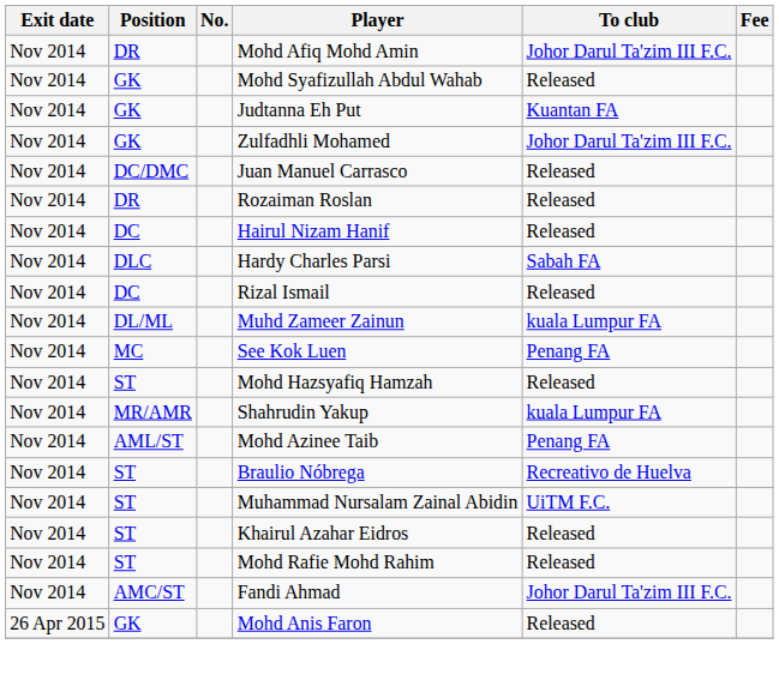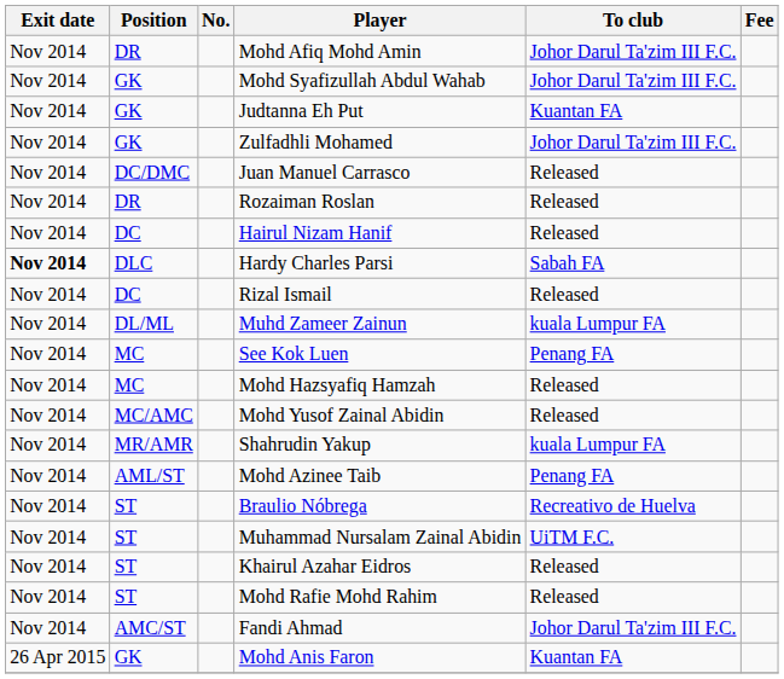 <table class="wikitable sortable">
 <tr>
 <th>Exit date</th>
 <th>Position</th>
 <th>No.</th>
 <th>Player</th>
 <th>To club</th>
 <th>Fee</th>
 </tr>
 <tr>
 <td>Nov 2014</td>
 <td><a href='#'>DR</a></td>
 <td></td>
 <td> Mohd Afiq Mohd Amin</td>
 <td> <a href='#'>Johor Darul Ta'zim III F.C.</a></td>
 <td></td>
 </tr>
 <tr>
 <td>Nov 2014</td>
 <td><a href='#'>GK</a></td>
 <td></td>
 <td> Mohd Syafizullah Abdul Wahab</td>
-<td>Released</td>
+<td> <a href='#'>Johor Darul Ta'zim III F.C.</a></td>
 <td></td>
 </tr>
 <tr>
 <td>Nov 2014</td>
 <td><a href='#'>GK</a></td>
 <td></td>
 <td> Judtanna Eh Put</td>
 <td> <a href='#'>Kuantan FA</a></td>
 <td></td>
 </tr>
 <tr>
 <td>Nov 2014</td>
 <td><a href='#'>GK</a></td>
 <td></td>
 <td> Zulfadhli Mohamed</td>
 <td> <a href='#'>Johor Darul Ta'zim III F.C.</a></td>
 <td></td>
 </tr>
 <tr>
 <td>Nov 2014</td>
 <td><a href='#'>DC/DMC</a></td>
 <td></td>
 <td> Juan Manuel Carrasco</td>
 <td>Released</td>
 <td></td>
 </tr>
 <tr>
 <td>Nov 2014</td>
 <td><a href='#'>DR</a></td>
 <td></td>
 <td> Rozaiman Roslan</td>
 <td>Released</td>
 <td></td>
 </tr>
 <tr>
 <td>Nov 2014</td>
 <td><a href='#'>DC</a></td>
 <td></td>
 <td> <a href='#'>Hairul Nizam Hanif</a></td>
 <td> Released</td>
 <td></td>
 </tr>
 <tr>
-<td>Nov 2014</td>
+<td><strong>Nov 2014</strong></td>
 <td><a href='#'>DLC</a></td>
 <td></td>
 <td> Hardy Charles Parsi</td>
 <td> <a href='#'>Sabah FA</a></td>
 <td></td>
 </tr>
 <tr>
 <td>Nov 2014</td>
 <td><a href='#'>DC</a></td>
 <td></td>
 <td> Rizal Ismail</td>
 <td> Released</td>
 <td></td>
 </tr>
 <tr>
 <td>Nov 2014</td>
 <td><a href='#'>DL/ML</a></td>
 <td></td>
 <td> <a href='#'>Muhd Zameer Zainun</a></td>
 <td> <a href='#'>kuala Lumpur FA</a></td>
 <td></td>
 </tr>
 <tr>
 <td>Nov 2014</td>
 <td><a href='#'>MC</a></td>
 <td></td>
 <td> <a href='#'>See Kok Luen</a></td>
 <td> <a href='#'>Penang FA</a></td>
 <td></td>
 </tr>
 <tr>
 <td>Nov 2014</td>
-<td><a href='#'>ST</a></td>
+<td><a href='#'>MC</a></td>
 <td></td>
 <td> Mohd Hazsyafiq Hamzah</td>
+<td>Released</td>
+<td></td>
+</tr>
+<tr>
+<td>Nov 2014</td>
+<td><a href='#'>MC/AMC</a></td>
+<td></td>
+<td> Mohd Yusof Zainal Abidin</td>
 <td>Released</td>
 <td></td>
 </tr>
 <tr>
 <td>Nov 2014</td>
 <td><a href='#'>MR/AMR</a></td>
 <td></td>
 <td> Shahrudin Yakup</td>
 <td> <a href='#'>kuala Lumpur FA</a></td>
 <td></td>
 </tr>
 <tr>
 <td>Nov 2014</td>
 <td><a href='#'>AML/ST</a></td>
 <td></td>
 <td> Mohd Azinee Taib</td>
 <td> <a href='#'>Penang FA</a></td>
 <td></td>
 </tr>
 <tr>
 <td>Nov 2014</td>
 <td><a href='#'>ST</a></td>
 <td></td>
 <td> <a href='#'>Braulio Nóbrega</a></td>
 <td> <a href='#'>Recreativo de Huelva</a></td>
 <td></td>
 </tr>
 <tr>
 <td>Nov 2014</td>
 <td><a href='#'>ST</a></td>
 <td></td>
 <td> Muhammad Nursalam Zainal Abidin</td>
 <td> <a href='#'>UiTM F.C.</a></td>
 <td></td>
 </tr>
 <tr>
 <td>Nov 2014</td>
 <td><a href='#'>ST</a></td>
 <td></td>
 <td> Khairul Azahar Eidros</td>
 <td>Released</td>
 <td></td>
 </tr>
 <tr>
 <td>Nov 2014</td>
 <td><a href='#'>ST</a></td>
 <td></td>
 <td> Mohd Rafie Mohd Rahim</td>
 <td>Released</td>
 <td></td>
 </tr>
 <tr>
 <td>Nov 2014</td>
 <td><a href='#'>AMC/ST</a></td>
 <td></td>
 <td> Fandi Ahmad</td>
 <td> <a href='#'>Johor Darul Ta'zim III F.C.</a></td>
 <td></td>
 </tr>
 <tr>
 <td>26 Apr 2015</td>
 <td><a href='#'>GK</a></td>
 <td></td>
 <td> <a href='#'>Mohd Anis Faron</a></td>
-<td>Released</td>
+<td> <a href='#'>Kuantan FA</a></td>
 <td></td>
 </tr>
 <tr>
 </tr>
 </table>
